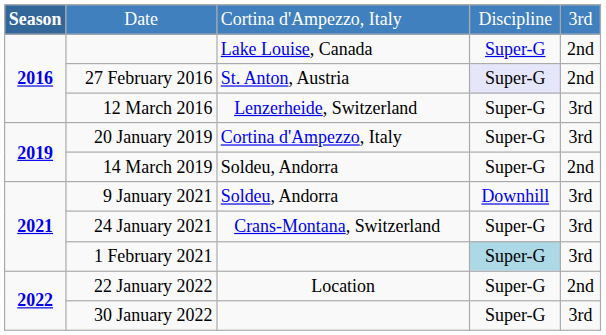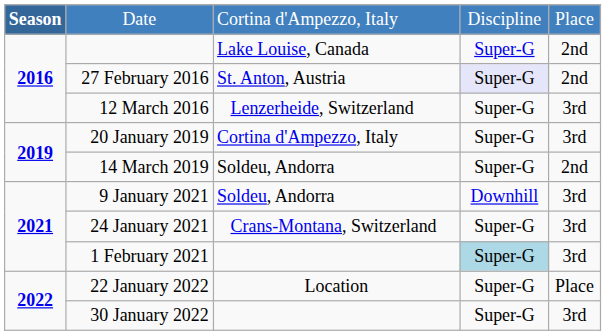 <table class="wikitable"  style="font-size:95%; text-align:center; border:gray solid 1px; width:40%;">
 <tr style="background:#369; color:white;">
 <td rowspan="2" colspan="1" width="5%"><strong>Season</strong></td>
 </tr>
 <tr style="background-color:#4180be; color:white;">
 <td>Date</td>
 <td align=left> Cortina d'Ampezzo, Italy</td>
 <td>Discipline</td>
-<td>3rd</td>
+<td>Place</td>
 </tr>
 <tr>
 <td rowspan=3><strong><a href='#'>2016</a></strong></td>
 <td align=right></td>
 <td align=left> <a href='#'>Lake Louise</a>, Canada</td>
 <td><a href='#'>Super-G</a></td>
 <td>2nd</td>
 </tr>
 <tr>
 <td align=right>27 February 2016</td>
 <td align=left> <a href='#'>St. Anton</a>, Austria</td>
 <td style="background: lavender;">Super-G</td>
 <td>2nd</td>
 </tr>
 <tr>
 <td align=right>12 March 2016</td>
 <td align=left>   <a href='#'>Lenzerheide</a>, Switzerland</td>
 <td>Super-G</td>
 <td>3rd</td>
 </tr>
 <tr>
 <td rowspan=2><strong><a href='#'>2019</a></strong></td>
 <td align=right>20 January 2019</td>
 <td align=left> <a href='#'>Cortina d'Ampezzo</a>, Italy</td>
 <td>Super-G</td>
 <td>3rd</td>
 </tr>
 <tr>
 <td align=right>14 March 2019</td>
 <td align=left> Soldeu, Andorra</td>
 <td>Super-G</td>
 <td>2nd</td>
 </tr>
 <tr>
 <td rowspan=3><strong><a href='#'>2021</a></strong></td>
 <td align=right>9 January 2021</td>
 <td align=left> <a href='#'>Soldeu</a>, Andorra</td>
 <td><a href='#'>Downhill</a></td>
 <td>3rd</td>
 </tr>
 <tr>
 <td align=right>24 January 2021</td>
 <td align=left>   <a href='#'>Crans-Montana</a>, Switzerland</td>
 <td>Super-G</td>
 <td>3rd</td>
 </tr>
 <tr>
 <td align=right>1 February 2021</td>
 <td align=left></td>
 <td style="background: lightblue;">Super-G</td>
 <td>3rd</td>
 </tr>
 <tr>
 <td rowspan=2><strong><a href='#'>2022</a></strong></td>
 <td align=right>22 January 2022</td>
 <td>Location</td>
 <td>Super-G</td>
-<td>2nd</td>
+<td>Place</td>
 </tr>
 <tr>
 <td align=right>30 January 2022</td>
 <td align=left></td>
 <td>Super-G</td>
 <td>3rd</td>
 </tr>
 </table>
